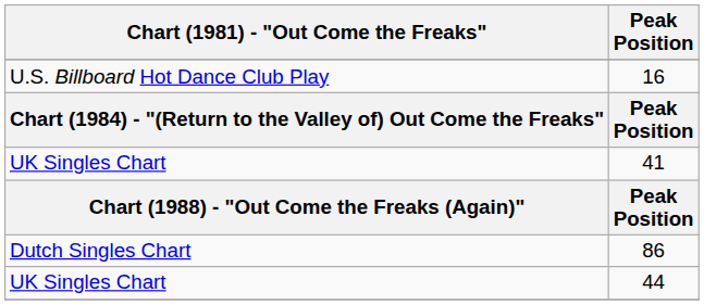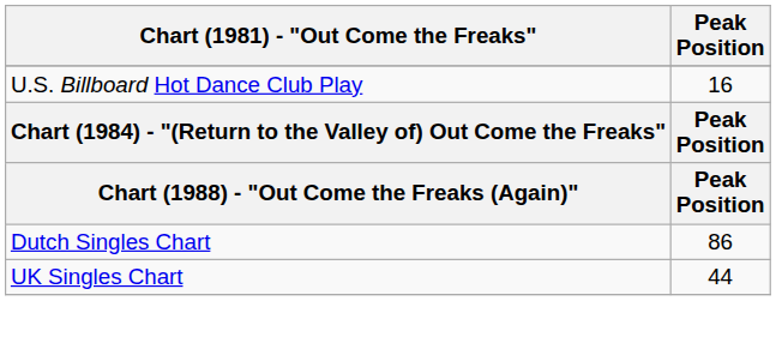 <table class="wikitable">
 <tr>
 <th>Chart (1981) - "Out Come the Freaks"</th>
 <th>Peak<br>Position</th>
 </tr>
 <tr>
 </tr>
 <tr>
 <td>U.S. <em>Billboard</em> <a href='#'>Hot Dance Club Play</a></td>
 <td align="center">16</td>
 </tr>
 <tr>
 <th>Chart (1984) - "(Return to the Valley of) Out Come the Freaks"</th>
 <th>Peak<br>Position</th>
 </tr>
 <tr>
-<td><a href='#'>UK Singles Chart</a></td>
-<td align="center">41</td>
-</tr>
-<tr>
 <th>Chart (1988) - "Out Come the Freaks (Again)"</th>
 <th>Peak<br>Position</th>
 </tr>
 <tr>
 <td><a href='#'>Dutch Singles Chart</a></td>
 <td align="center">86</td>
 </tr>
 <tr>
 <td><a href='#'>UK Singles Chart</a></td>
 <td align="center">44</td>
 </tr>
 <tr>
 </tr>
 </table>
